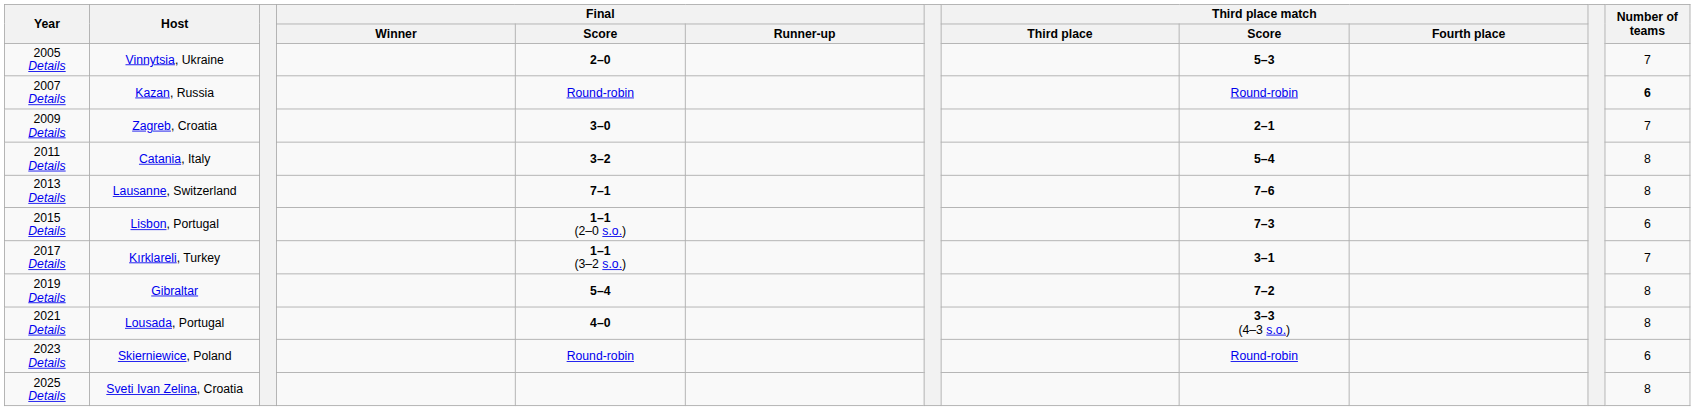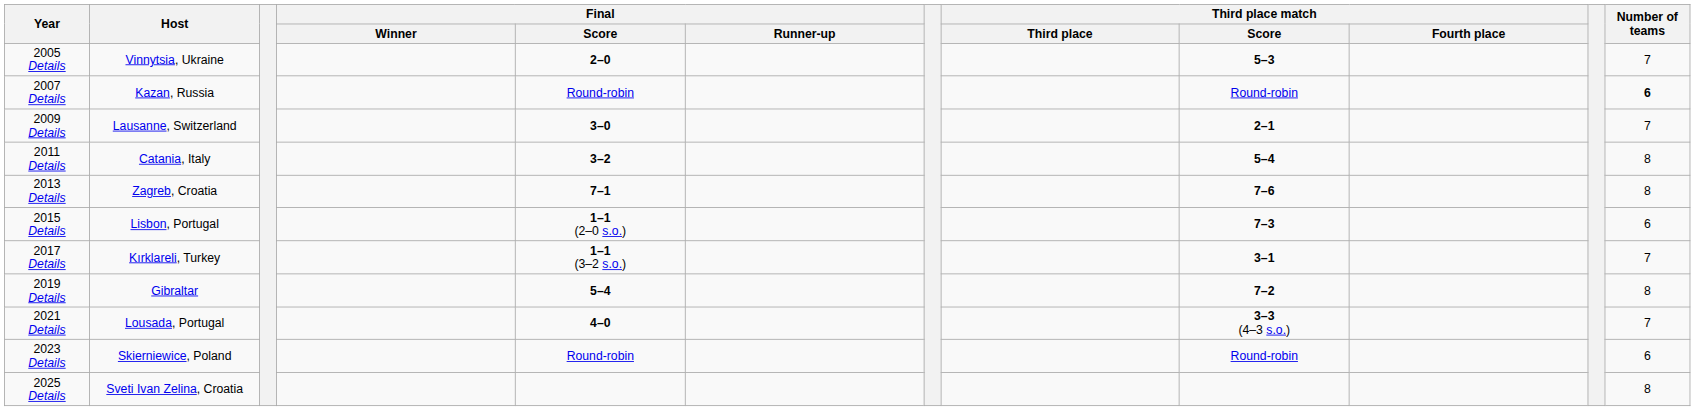 <table class="wikitable" style="text-align:center;width:100%; font-size:90%;">
 <tr>
 <th rowspan=2 width=5%>Year</th>
 <th rowspan=2 width=10%>Host</th>
 <th width=1% rowspan=13></th>
 <th colspan=3>Final</th>
 <th width=1% rowspan=13></th>
 <th colspan=3>Third place match</th>
 <th width=1% rowspan=13></th>
 <th width=5% rowspan=2>Number of teams</th>
 </tr>
 <tr>
 <th width=14%>Winner</th>
 <th width=10%>Score</th>
 <th width=14%>Runner-up</th>
 <th width=14%>Third place</th>
 <th width=10%>Score</th>
 <th width=14%>Fourth place</th>
 </tr>
 <tr>
 <td>2005<br><em><a href='#'>Details</a></em></td>
 <td><a href='#'>Vinnytsia</a>, Ukraine</td>
 <td><strong></strong></td>
 <td><strong>2–0</strong></td>
 <td></td>
 <td></td>
 <td><strong>5–3</strong></td>
 <td></td>
 <td>7</td>
 </tr>
 <tr>
 <td>2007<br><em><a href='#'>Details</a></em></td>
 <td><a href='#'>Kazan</a>, Russia</td>
 <td><strong></strong></td>
 <td><a href='#'>Round-robin</a></td>
 <td></td>
 <td></td>
 <td><a href='#'>Round-robin</a></td>
 <td></td>
 <td><strong>6</strong></td>
 </tr>
 <tr>
 <td>2009<br><em><a href='#'>Details</a></em></td>
-<td><a href='#'>Zagreb</a>, Croatia</td>
+<td><a href='#'>Lausanne</a>, Switzerland</td>
 <td><strong></strong></td>
 <td><strong>3–0</strong></td>
 <td></td>
 <td></td>
 <td><strong>2–1</strong></td>
 <td></td>
 <td>7</td>
 </tr>
 <tr>
 <td>2011<br><em><a href='#'>Details</a></em></td>
 <td><a href='#'>Catania</a>, Italy</td>
 <td><strong></strong></td>
 <td><strong>3–2</strong></td>
 <td></td>
 <td></td>
 <td><strong>5–4</strong></td>
 <td></td>
 <td>8</td>
 </tr>
 <tr>
 <td>2013<br><em><a href='#'>Details</a></em></td>
-<td><a href='#'>Lausanne</a>, Switzerland</td>
+<td><a href='#'>Zagreb</a>, Croatia</td>
 <td><strong></strong></td>
 <td><strong>7–1</strong></td>
 <td></td>
 <td></td>
 <td><strong>7–6</strong></td>
 <td></td>
 <td>8</td>
 </tr>
 <tr>
 <td>2015<br><em><a href='#'>Details</a></em></td>
 <td><a href='#'>Lisbon</a>, Portugal</td>
 <td><strong></strong></td>
 <td><strong>1–1</strong><br>(2–0 <a href='#'>s.o.</a>)</td>
 <td></td>
 <td></td>
 <td><strong>7–3</strong></td>
 <td></td>
 <td>6</td>
 </tr>
 <tr>
 <td>2017<br><em><a href='#'>Details</a></em></td>
 <td><a href='#'>Kırklareli</a>, Turkey</td>
 <td><strong></strong></td>
 <td><strong>1–1</strong><br>(3–2 <a href='#'>s.o.</a>)</td>
 <td></td>
 <td></td>
 <td><strong>3–1</strong></td>
 <td></td>
 <td>7</td>
 </tr>
 <tr>
 <td>2019<br><em><a href='#'>Details</a></em></td>
 <td><a href='#'>Gibraltar</a></td>
 <td><strong></strong></td>
 <td><strong>5–4</strong></td>
 <td></td>
 <td></td>
 <td><strong>7–2</strong></td>
 <td></td>
 <td>8</td>
 </tr>
 <tr>
 <td>2021<br><em><a href='#'>Details</a></em></td>
 <td><a href='#'>Lousada</a>, Portugal</td>
 <td><strong></strong></td>
 <td><strong>4–0</strong></td>
 <td></td>
 <td></td>
 <td><strong>3–3</strong><br>(4–3 <a href='#'>s.o.</a>)</td>
 <td></td>
-<td>8</td>
+<td>7</td>
 </tr>
 <tr>
 <td>2023<br><em><a href='#'>Details</a></em></td>
 <td><a href='#'>Skierniewice</a>, Poland</td>
 <td><strong></strong></td>
 <td><a href='#'>Round-robin</a></td>
 <td></td>
 <td></td>
 <td><a href='#'>Round-robin</a></td>
 <td></td>
 <td>6</td>
 </tr>
 <tr>
 <td>2025<br><em><a href='#'>Details</a></em></td>
 <td><a href='#'>Sveti Ivan Zelina</a>, Croatia</td>
 <td></td>
 <td></td>
 <td></td>
 <td></td>
 <td></td>
 <td></td>
 <td>8</td>
 </tr>
 </table>
